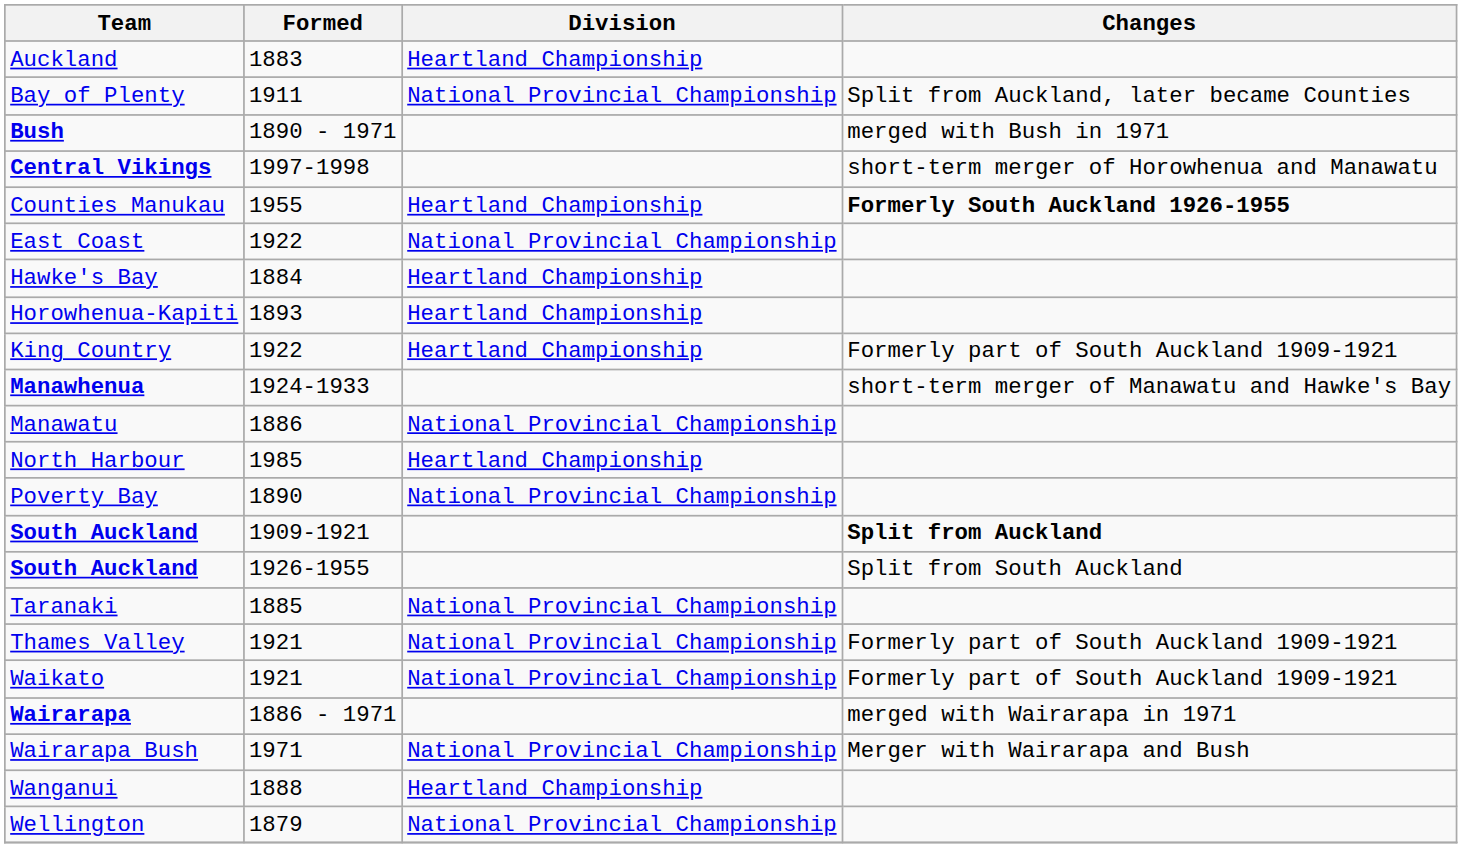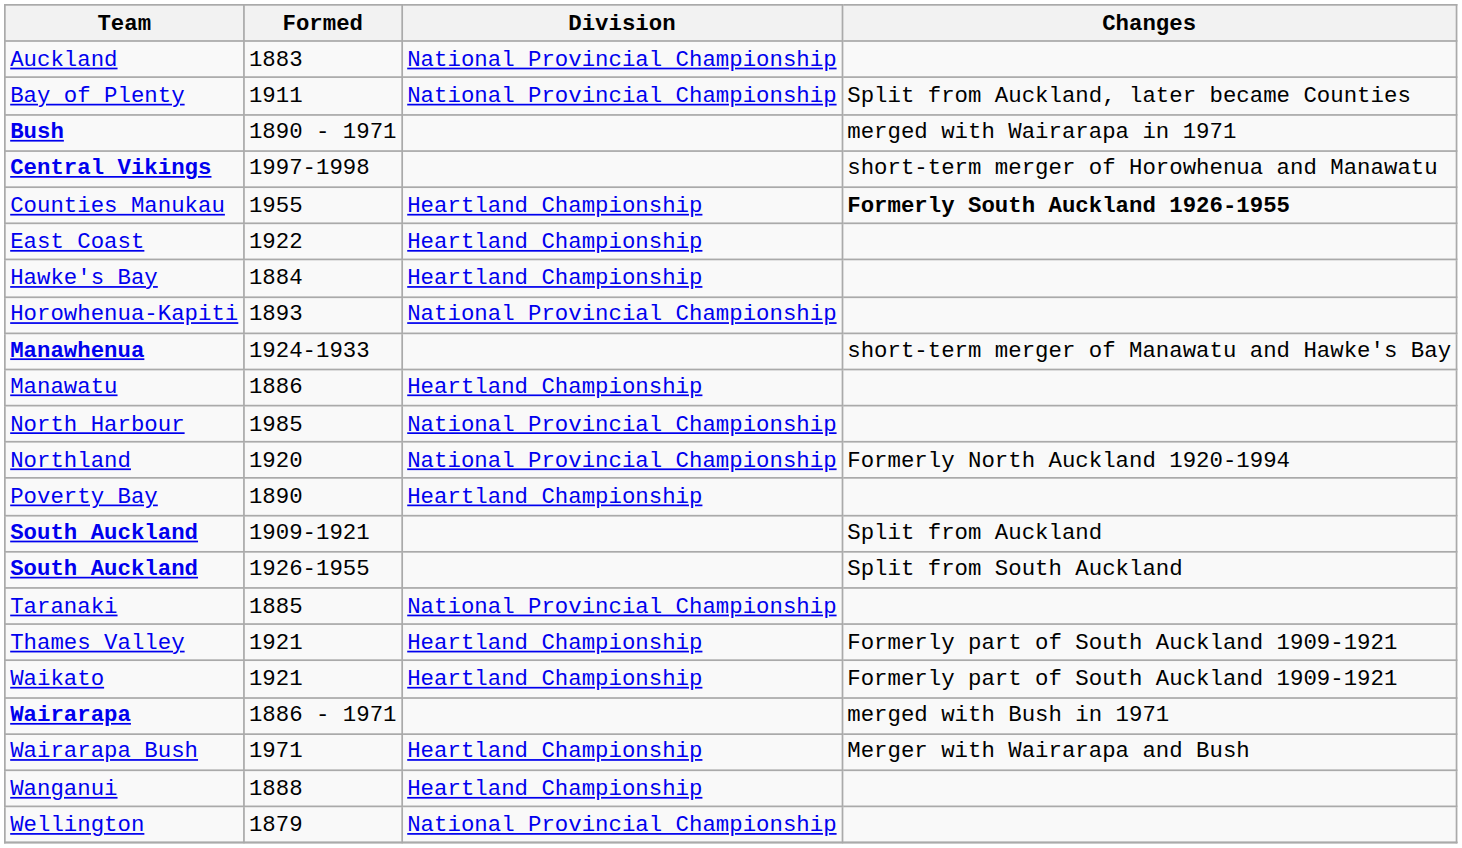 <table class="wikitable" border="1">
 <tr>
 <th>Team</th>
 <th>Formed</th>
 <th>Division</th>
 <th>Changes</th>
 </tr>
 <tr>
 <td> <a href='#'>Auckland</a></td>
 <td>1883</td>
-<td><a href='#'>Heartland Championship</a></td>
+<td><a href='#'>National Provincial Championship</a></td>
 <td></td>
 </tr>
 <tr>
 <td> <a href='#'>Bay of Plenty</a></td>
 <td>1911</td>
 <td><a href='#'>National Provincial Championship</a></td>
 <td>Split from Auckland, later became Counties</td>
 </tr>
 <tr>
 <td> <strong><a href='#'>Bush</a></strong></td>
 <td>1890 - 1971</td>
 <td></td>
-<td>merged with Bush in 1971</td>
+<td>merged with Wairarapa in 1971</td>
 </tr>
 <tr>
 <td> <strong><a href='#'>Central Vikings</a></strong></td>
 <td>1997-1998</td>
 <td></td>
 <td>short-term merger of Horowhenua and Manawatu</td>
 </tr>
 <tr>
 <td> <a href='#'>Counties Manukau</a></td>
 <td>1955</td>
 <td><a href='#'>Heartland Championship</a></td>
 <td><strong>Formerly South Auckland 1926-1955</strong></td>
 </tr>
 <tr>
 <td> <a href='#'>East Coast</a></td>
 <td>1922</td>
-<td><a href='#'>National Provincial Championship</a></td>
+<td><a href='#'>Heartland Championship</a></td>
 <td></td>
 </tr>
 <tr>
 <td> <a href='#'>Hawke's Bay</a></td>
 <td>1884</td>
 <td><a href='#'>Heartland Championship</a></td>
 <td></td>
 </tr>
 <tr>
 <td> <a href='#'>Horowhenua-Kapiti</a></td>
 <td>1893</td>
-<td><a href='#'>Heartland Championship</a></td>
+<td><a href='#'>National Provincial Championship</a></td>
 <td></td>
-</tr>
-<tr>
-<td> <a href='#'>King Country</a></td>
-<td>1922</td>
-<td><a href='#'>Heartland Championship</a></td>
-<td>Formerly part of South Auckland 1909-1921</td>
 </tr>
 <tr>
 <td> <strong><a href='#'>Manawhenua</a></strong></td>
 <td>1924-1933</td>
 <td></td>
 <td>short-term merger of Manawatu and Hawke's Bay</td>
 </tr>
 <tr>
 <td> <a href='#'>Manawatu</a></td>
 <td>1886</td>
-<td><a href='#'>National Provincial Championship</a></td>
+<td><a href='#'>Heartland Championship</a></td>
 <td></td>
 </tr>
 <tr>
 <td> <a href='#'>North Harbour</a></td>
 <td>1985</td>
-<td><a href='#'>Heartland Championship</a></td>
+<td><a href='#'>National Provincial Championship</a></td>
 <td></td>
+</tr>
+<tr>
+<td> <a href='#'>Northland</a></td>
+<td>1920</td>
+<td><a href='#'>National Provincial Championship</a></td>
+<td>Formerly North Auckland 1920-1994</td>
 </tr>
 <tr>
 <td> <a href='#'>Poverty Bay</a></td>
 <td>1890</td>
-<td><a href='#'>National Provincial Championship</a></td>
+<td><a href='#'>Heartland Championship</a></td>
 <td></td>
 </tr>
 <tr>
 <td> <strong><a href='#'>South Auckland</a></strong></td>
 <td>1909-1921</td>
 <td></td>
-<td><strong>Split from Auckland</strong></td>
+<td>Split from Auckland</td>
 </tr>
 <tr>
 <td> <strong><a href='#'>South Auckland</a></strong></td>
 <td>1926-1955</td>
 <td></td>
 <td>Split from South Auckland</td>
 </tr>
 <tr>
 <td> <a href='#'>Taranaki</a></td>
 <td>1885</td>
 <td><a href='#'>National Provincial Championship</a></td>
 <td></td>
 </tr>
 <tr>
 <td> <a href='#'>Thames Valley</a></td>
 <td>1921</td>
-<td><a href='#'>National Provincial Championship</a></td>
+<td><a href='#'>Heartland Championship</a></td>
 <td>Formerly part of South Auckland 1909-1921</td>
 </tr>
 <tr>
 <td> <a href='#'>Waikato</a></td>
 <td>1921</td>
-<td><a href='#'>National Provincial Championship</a></td>
+<td><a href='#'>Heartland Championship</a></td>
 <td>Formerly part of South Auckland 1909-1921</td>
 </tr>
 <tr>
 <td> <strong><a href='#'>Wairarapa</a></strong></td>
 <td>1886 - 1971</td>
 <td></td>
-<td>merged with Wairarapa in 1971</td>
+<td>merged with Bush in 1971</td>
 </tr>
 <tr>
 <td> <a href='#'>Wairarapa Bush</a></td>
 <td>1971</td>
-<td><a href='#'>National Provincial Championship</a></td>
+<td><a href='#'>Heartland Championship</a></td>
 <td>Merger with Wairarapa and Bush</td>
 </tr>
 <tr>
 <td> <a href='#'>Wanganui</a></td>
 <td>1888</td>
 <td><a href='#'>Heartland Championship</a></td>
 <td></td>
 </tr>
 <tr>
 <td> <a href='#'>Wellington</a></td>
 <td>1879</td>
 <td><a href='#'>National Provincial Championship</a></td>
 <td></td>
 </tr>
 <tr>
 </tr>
 </table>
